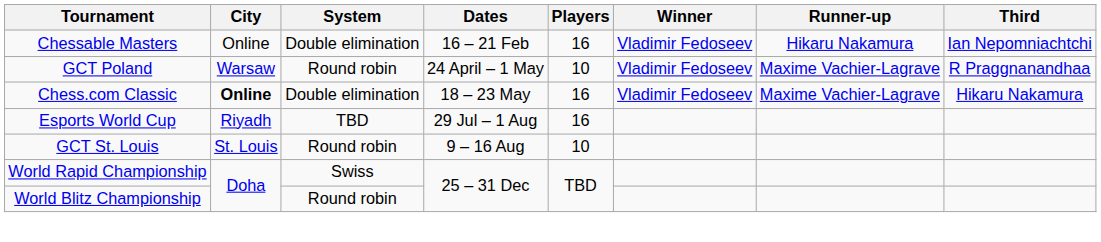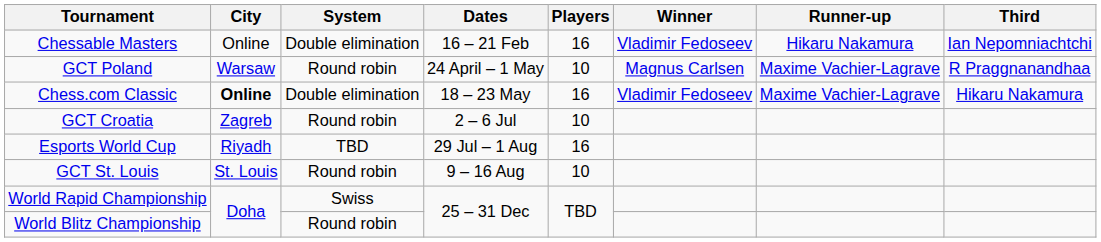 <table class="wikitable"  style="text-align: center;">
 <tr>
 <th>Tournament</th>
 <th>City</th>
 <th>System</th>
 <th>Dates</th>
 <th>Players</th>
 <th>Winner</th>
 <th>Runner-up</th>
 <th>Third</th>
 </tr>
 <tr>
 <td><a href='#'>Chessable Masters</a></td>
 <td>Online</td>
 <td>Double elimination</td>
 <td>16 – 21 Feb</td>
 <td>16</td>
 <td> <a href='#'>Vladimir Fedoseev</a></td>
 <td> <a href='#'>Hikaru Nakamura</a></td>
 <td> <a href='#'>Ian Nepomniachtchi</a></td>
 </tr>
 <tr>
 <td><a href='#'>GCT Poland</a></td>
 <td> <a href='#'>Warsaw</a></td>
 <td>Round robin</td>
 <td>24 April – 1 May</td>
 <td>10</td>
-<td> <a href='#'>Vladimir Fedoseev</a></td>
+<td> <a href='#'>Magnus Carlsen</a></td>
 <td> <a href='#'>Maxime Vachier-Lagrave</a></td>
 <td> <a href='#'>R Praggnanandhaa</a></td>
 </tr>
 <tr>
 <td><a href='#'>Chess.com Classic</a></td>
 <td><strong>Online</strong></td>
 <td>Double elimination</td>
 <td>18 – 23 May</td>
 <td>16</td>
 <td> <a href='#'>Vladimir Fedoseev</a></td>
 <td> <a href='#'>Maxime Vachier-Lagrave</a></td>
 <td> <a href='#'>Hikaru Nakamura</a></td>
+</tr>
+<tr>
+<td><a href='#'>GCT Croatia</a></td>
+<td> <a href='#'>Zagreb</a></td>
+<td>Round robin</td>
+<td>2 – 6 Jul</td>
+<td>10</td>
+<td></td>
+<td></td>
+<td></td>
 </tr>
 <tr>
 <td><a href='#'>Esports World Cup</a></td>
 <td> <a href='#'>Riyadh</a></td>
 <td>TBD</td>
 <td>29 Jul – 1 Aug</td>
 <td>16</td>
 <td></td>
 <td></td>
 <td></td>
 </tr>
 <tr>
 <td><a href='#'>GCT St. Louis</a></td>
 <td> <a href='#'>St. Louis</a></td>
 <td>Round robin</td>
 <td>9 – 16 Aug</td>
 <td>10</td>
 <td></td>
 <td></td>
 <td></td>
 </tr>
 <tr>
 <td><a href='#'>World Rapid Championship</a></td>
 <td rowspan="2"> <a href='#'>Doha</a></td>
 <td>Swiss</td>
 <td rowspan="2">25 – 31 Dec</td>
 <td rowspan="2">TBD</td>
 <td></td>
 <td></td>
 <td></td>
 </tr>
 <tr>
 <td><a href='#'>World Blitz Championship</a></td>
 <td>Round robin</td>
 <td></td>
 <td></td>
 <td></td>
 </tr>
 </table>
